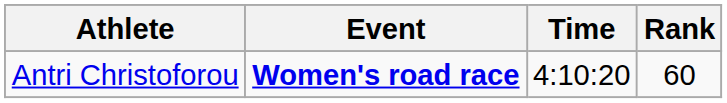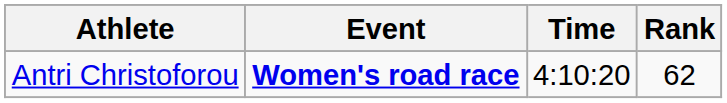 <table class=wikitable style=font-size:95%;text-align:center>
 <tr>
 <th>Athlete</th>
 <th>Event</th>
 <th>Time</th>
 <th>Rank</th>
 </tr>
 <tr align=center>
 <td align=left><a href='#'>Antri Christoforou</a></td>
 <td align=left><strong><a href='#'>Women's road race</a></strong></td>
 <td>4:10:20</td>
-<td>60</td>
+<td>62</td>
 </tr>
 </table>
